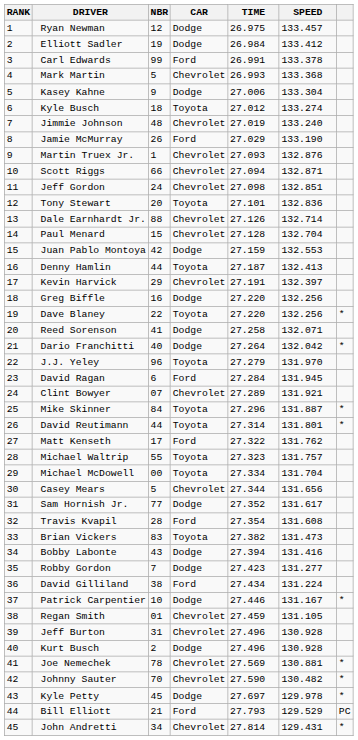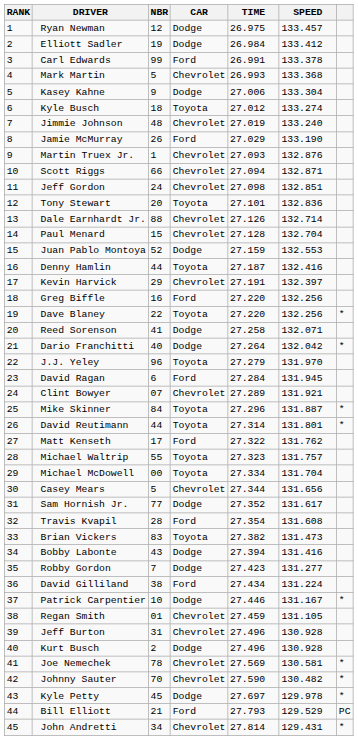 <table class="wikitable">
 <tr>
 <th>RANK</th>
 <th>DRIVER</th>
 <th>NBR</th>
 <th>CAR</th>
 <th>TIME</th>
 <th>SPEED</th>
 <th></th>
 </tr>
 <tr>
 <td>1</td>
 <td> Ryan Newman</td>
 <td>12</td>
 <td>Dodge</td>
 <td>26.975  </td>
 <td>133.457  </td>
 <td></td>
 </tr>
 <tr>
 <td>2</td>
 <td> Elliott Sadler</td>
 <td>19</td>
 <td>Dodge</td>
 <td>26.984  </td>
 <td>133.412  </td>
 <td></td>
 </tr>
 <tr>
 <td>3</td>
 <td> Carl Edwards</td>
 <td>99</td>
 <td>Ford</td>
 <td>26.991  </td>
 <td>133.378  </td>
 <td></td>
 </tr>
 <tr>
 <td>4</td>
 <td> Mark Martin</td>
 <td>5</td>
 <td>Chevrolet</td>
 <td>26.993  </td>
 <td>133.368  </td>
 <td></td>
 </tr>
 <tr>
 <td>5</td>
 <td> Kasey Kahne</td>
 <td>9</td>
 <td>Dodge</td>
 <td>27.006  </td>
 <td>133.304  </td>
 <td></td>
 </tr>
 <tr>
 <td>6</td>
 <td> Kyle Busch</td>
 <td>18</td>
 <td>Toyota</td>
 <td>27.012  </td>
 <td>133.274  </td>
 <td></td>
 </tr>
 <tr>
 <td>7</td>
 <td> Jimmie Johnson</td>
 <td>48</td>
 <td>Chevrolet</td>
 <td>27.019  </td>
 <td>133.240  </td>
 <td></td>
 </tr>
 <tr>
 <td>8</td>
 <td> Jamie McMurray</td>
 <td>26</td>
 <td>Ford</td>
 <td>27.029  </td>
 <td>133.190  </td>
 <td></td>
 </tr>
 <tr>
 <td>9</td>
 <td> Martin Truex Jr.</td>
 <td>1</td>
 <td>Chevrolet</td>
 <td>27.093  </td>
 <td>132.876  </td>
 <td></td>
 </tr>
 <tr>
 <td>10</td>
 <td> Scott Riggs</td>
 <td>66</td>
 <td>Chevrolet</td>
 <td>27.094  </td>
 <td>132.871  </td>
 <td></td>
 </tr>
 <tr>
 <td>11</td>
 <td> Jeff Gordon</td>
 <td>24</td>
 <td>Chevrolet</td>
 <td>27.098  </td>
 <td>132.851  </td>
 <td></td>
 </tr>
 <tr>
 <td>12</td>
 <td> Tony Stewart</td>
 <td>20</td>
 <td>Toyota</td>
 <td>27.101  </td>
 <td>132.836  </td>
 <td></td>
 </tr>
 <tr>
 <td>13</td>
 <td> Dale Earnhardt Jr.</td>
 <td>88</td>
 <td>Chevrolet</td>
 <td>27.126  </td>
 <td>132.714  </td>
 <td></td>
 </tr>
 <tr>
 <td>14</td>
 <td> Paul Menard</td>
 <td>15</td>
 <td>Chevrolet</td>
 <td>27.128  </td>
 <td>132.704  </td>
 <td></td>
 </tr>
 <tr>
 <td>15</td>
 <td> Juan Pablo Montoya</td>
-<td>42</td>
+<td>52</td>
 <td>Dodge</td>
 <td>27.159  </td>
 <td>132.553  </td>
 <td></td>
 </tr>
 <tr>
 <td>16</td>
 <td> Denny Hamlin</td>
 <td>44</td>
 <td>Toyota</td>
 <td>27.187  </td>
-<td>132.413  </td>
+<td>132.416  </td>
 <td></td>
 </tr>
 <tr>
 <td>17</td>
 <td> Kevin Harvick</td>
 <td>29</td>
 <td>Chevrolet</td>
 <td>27.191  </td>
 <td>132.397  </td>
 <td></td>
 </tr>
 <tr>
 <td>18</td>
 <td> Greg Biffle</td>
 <td>16</td>
-<td>Dodge</td>
+<td>Ford</td>
 <td>27.220  </td>
 <td>132.256  </td>
 <td></td>
 </tr>
 <tr>
 <td>19</td>
 <td> Dave Blaney</td>
 <td>22</td>
 <td>Toyota</td>
 <td>27.220  </td>
 <td>132.256  </td>
 <td>*</td>
 </tr>
 <tr>
 <td>20</td>
 <td> Reed Sorenson</td>
 <td>41</td>
 <td>Dodge</td>
 <td>27.258  </td>
 <td>132.071  </td>
 <td></td>
 </tr>
 <tr>
 <td>21</td>
 <td> Dario Franchitti</td>
 <td>40</td>
 <td>Dodge</td>
 <td>27.264  </td>
 <td>132.042  </td>
 <td>*</td>
 </tr>
 <tr>
 <td>22</td>
 <td> J.J. Yeley</td>
 <td>96</td>
 <td>Toyota</td>
 <td>27.279  </td>
 <td>131.970  </td>
 <td></td>
 </tr>
 <tr>
 <td>23</td>
 <td> David Ragan</td>
 <td>6</td>
 <td>Ford</td>
 <td>27.284  </td>
 <td>131.945  </td>
 <td></td>
 </tr>
 <tr>
 <td>24</td>
 <td> Clint Bowyer</td>
 <td>07</td>
 <td>Chevrolet</td>
 <td>27.289  </td>
 <td>131.921  </td>
 <td></td>
 </tr>
 <tr>
 <td>25</td>
 <td> Mike Skinner</td>
 <td>84</td>
 <td>Toyota</td>
 <td>27.296  </td>
 <td>131.887  </td>
 <td>*</td>
 </tr>
 <tr>
 <td>26</td>
 <td> David Reutimann</td>
 <td>44</td>
 <td>Toyota</td>
 <td>27.314  </td>
 <td>131.801  </td>
 <td>*</td>
 </tr>
 <tr>
 <td>27</td>
 <td> Matt Kenseth</td>
 <td>17</td>
 <td>Ford</td>
 <td>27.322  </td>
 <td>131.762  </td>
 <td></td>
 </tr>
 <tr>
 <td>28</td>
 <td> Michael Waltrip</td>
 <td>55</td>
 <td>Toyota</td>
 <td>27.323  </td>
 <td>131.757  </td>
 <td></td>
 </tr>
 <tr>
 <td>29</td>
 <td> Michael McDowell</td>
 <td>00</td>
 <td>Toyota</td>
 <td>27.334  </td>
 <td>131.704  </td>
 <td></td>
 </tr>
 <tr>
 <td>30</td>
 <td> Casey Mears</td>
 <td>5</td>
 <td>Chevrolet</td>
 <td>27.344  </td>
 <td>131.656  </td>
 <td></td>
 </tr>
 <tr>
 <td>31</td>
 <td> Sam Hornish Jr.</td>
 <td>77</td>
 <td>Dodge</td>
 <td>27.352  </td>
 <td>131.617  </td>
 <td></td>
 </tr>
 <tr>
 <td>32</td>
 <td> Travis Kvapil</td>
 <td>28</td>
 <td>Ford</td>
 <td>27.354  </td>
 <td>131.608  </td>
 <td></td>
 </tr>
 <tr>
 <td>33</td>
 <td> Brian Vickers</td>
 <td>83</td>
 <td>Toyota</td>
 <td>27.382  </td>
 <td>131.473  </td>
 <td></td>
 </tr>
 <tr>
 <td>34</td>
 <td> Bobby Labonte</td>
 <td>43</td>
 <td>Dodge</td>
 <td>27.394  </td>
 <td>131.416  </td>
 <td></td>
 </tr>
 <tr>
 <td>35</td>
 <td> Robby Gordon</td>
 <td>7</td>
 <td>Dodge</td>
 <td>27.423  </td>
 <td>131.277  </td>
 <td></td>
 </tr>
 <tr>
 <td>36</td>
 <td> David Gilliland</td>
 <td>38</td>
 <td>Ford</td>
 <td>27.434  </td>
 <td>131.224  </td>
 <td></td>
 </tr>
 <tr>
 <td>37</td>
 <td> Patrick Carpentier</td>
 <td>10</td>
 <td>Dodge</td>
 <td>27.446  </td>
 <td>131.167  </td>
 <td>*</td>
 </tr>
 <tr>
 <td>38</td>
 <td> Regan Smith</td>
 <td>01</td>
 <td>Chevrolet</td>
 <td>27.459  </td>
 <td>131.105  </td>
 <td></td>
 </tr>
 <tr>
 <td>39</td>
 <td> Jeff Burton</td>
 <td>31</td>
 <td>Chevrolet</td>
 <td>27.496  </td>
 <td>130.928  </td>
 <td></td>
 </tr>
 <tr>
 <td>40</td>
 <td> Kurt Busch</td>
 <td>2</td>
 <td>Dodge</td>
 <td>27.496  </td>
 <td>130.928  </td>
 <td></td>
 </tr>
 <tr>
 <td>41</td>
 <td> Joe Nemechek</td>
 <td>78</td>
 <td>Chevrolet</td>
 <td>27.569  </td>
-<td>130.881  </td>
+<td>130.581  </td>
 <td>*</td>
 </tr>
 <tr>
 <td>42</td>
 <td> Johnny Sauter</td>
 <td>70</td>
 <td>Chevrolet</td>
 <td>27.590  </td>
 <td>130.482  </td>
 <td>*</td>
 </tr>
 <tr>
 <td>43</td>
 <td> Kyle Petty</td>
 <td>45</td>
 <td>Dodge</td>
 <td>27.697  </td>
 <td>129.978  </td>
 <td>*</td>
 </tr>
 <tr>
 <td>44</td>
 <td> Bill Elliott</td>
 <td>21</td>
 <td>Ford</td>
 <td>27.793  </td>
 <td>129.529  </td>
 <td>PC</td>
 </tr>
 <tr>
 <td>45</td>
 <td> John Andretti</td>
 <td>34</td>
 <td>Chevrolet</td>
 <td>27.814  </td>
 <td>129.431  </td>
 <td>*</td>
 </tr>
 </table>
